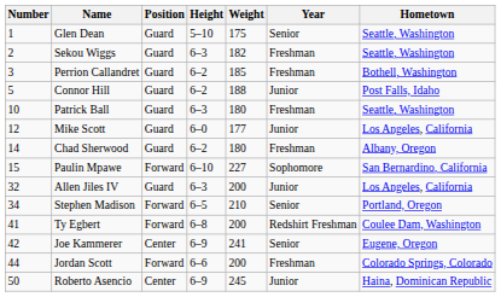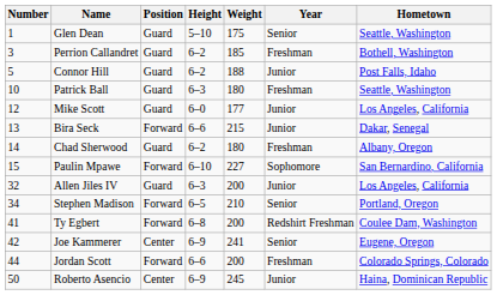 <table class="wikitable sortable" style="font-size: 95%;">
 <tr>
 <th>Number</th>
 <th>Name</th>
 <th>Position</th>
 <th>Height</th>
 <th>Weight</th>
 <th>Year</th>
 <th>Hometown</th>
 </tr>
 <tr>
 <td>1</td>
 <td>Glen Dean</td>
 <td>Guard</td>
 <td>5–10</td>
 <td>175</td>
 <td>Senior</td>
-<td><a href='#'>Seattle, Washington</a></td>
-</tr>
-<tr>
-<td>2</td>
-<td>Sekou Wiggs</td>
-<td>Guard</td>
-<td>6–3</td>
-<td>182</td>
-<td>Freshman</td>
 <td><a href='#'>Seattle, Washington</a></td>
 </tr>
 <tr>
 <td>3</td>
 <td>Perrion Callandret</td>
 <td>Guard</td>
 <td>6–2</td>
 <td>185</td>
 <td>Freshman</td>
 <td><a href='#'>Bothell, Washington</a></td>
 </tr>
 <tr>
 <td>5</td>
 <td>Connor Hill</td>
 <td>Guard</td>
 <td>6–2</td>
 <td>188</td>
 <td>Junior</td>
 <td><a href='#'>Post Falls, Idaho</a></td>
 </tr>
 <tr>
 <td>10</td>
 <td>Patrick Ball</td>
 <td>Guard</td>
 <td>6–3</td>
 <td>180</td>
 <td>Freshman</td>
 <td><a href='#'>Seattle, Washington</a></td>
 </tr>
 <tr>
 <td>12</td>
 <td>Mike Scott</td>
 <td>Guard</td>
 <td>6–0</td>
 <td>177</td>
 <td>Junior</td>
 <td><a href='#'>Los Angeles</a>, <a href='#'>California</a></td>
+</tr>
+<tr>
+<td>13</td>
+<td>Bira Seck</td>
+<td>Forward</td>
+<td>6–6</td>
+<td>215</td>
+<td>Junior</td>
+<td><a href='#'>Dakar</a>, <a href='#'>Senegal</a></td>
 </tr>
 <tr>
 <td>14</td>
 <td>Chad Sherwood</td>
 <td>Guard</td>
 <td>6–2</td>
 <td>180</td>
 <td>Freshman</td>
 <td><a href='#'>Albany, Oregon</a></td>
 </tr>
 <tr>
 <td>15</td>
 <td>Paulin Mpawe</td>
 <td>Forward</td>
 <td>6–10</td>
 <td>227</td>
 <td>Sophomore</td>
 <td><a href='#'>San Bernardino, California</a></td>
 </tr>
 <tr>
 <td>32</td>
 <td>Allen Jiles IV</td>
 <td>Guard</td>
 <td>6–3</td>
 <td>200</td>
 <td>Junior</td>
 <td><a href='#'>Los Angeles</a>, <a href='#'>California</a></td>
 </tr>
 <tr>
 <td>34</td>
 <td>Stephen Madison</td>
 <td>Forward</td>
 <td>6–5</td>
 <td>210</td>
 <td>Senior</td>
 <td><a href='#'>Portland, Oregon</a></td>
 </tr>
 <tr>
 <td>41</td>
 <td>Ty Egbert</td>
 <td>Forward</td>
 <td>6–8</td>
 <td>200</td>
 <td>Redshirt Freshman</td>
 <td><a href='#'>Coulee Dam, Washington</a></td>
 </tr>
 <tr>
 <td>42</td>
 <td>Joe Kammerer</td>
 <td>Center</td>
 <td>6–9</td>
 <td>241</td>
 <td>Senior</td>
 <td><a href='#'>Eugene, Oregon</a></td>
 </tr>
 <tr>
 <td>44</td>
 <td>Jordan Scott</td>
 <td>Forward</td>
 <td>6–6</td>
 <td>200</td>
 <td>Freshman</td>
 <td><a href='#'>Colorado Springs, Colorado</a></td>
 </tr>
 <tr>
 <td>50</td>
 <td>Roberto Asencio</td>
 <td>Center</td>
 <td>6–9</td>
 <td>245</td>
 <td>Junior</td>
 <td><a href='#'>Haina</a>, <a href='#'>Dominican Republic</a></td>
 </tr>
 </table>
